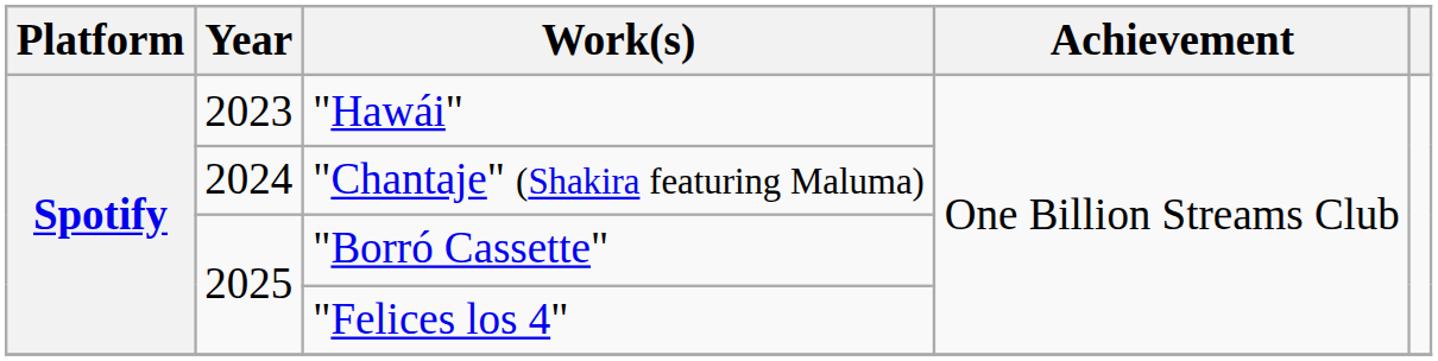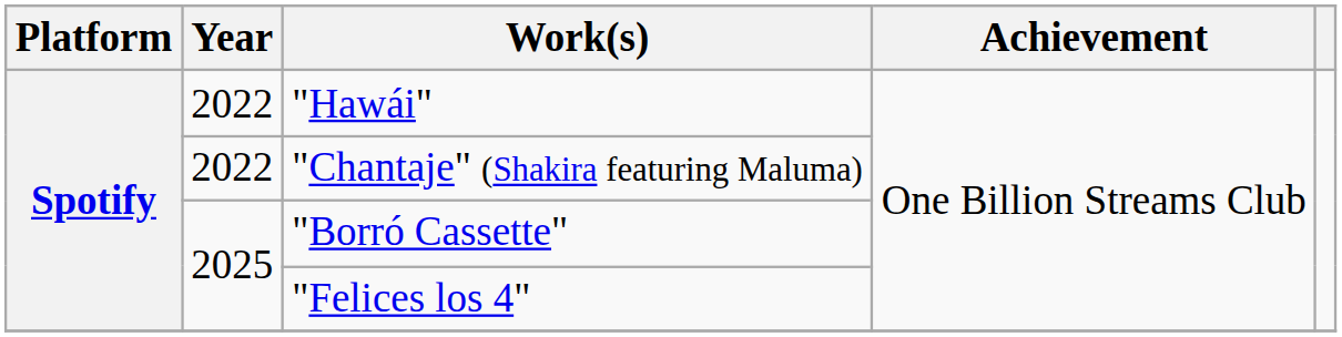 <table class="wikitable sortable plainrowheaders">
 <tr style="background:#ccc; text-align:center;">
 <th scope="col">Platform</th>
 <th scope="col">Year</th>
 <th scope="col">Work(s)</th>
 <th scope="col">Achievement</th>
 <th scope="col" class="unsortable"></th>
 </tr>
 <tr>
 <th scope="row" rowspan="4"><a href='#'>Spotify</a></th>
-<td>2023</td>
+<td>2022</td>
 <td>"<a href='#'>Hawái</a>"</td>
 <td rowspan="4">One Billion Streams Club</td>
 <td style="text-align:center;" rowspan="4"></td>
 </tr>
 <tr>
-<td>2024</td>
+<td>2022</td>
 <td>"<a href='#'>Chantaje</a>" <small>(<a href='#'>Shakira</a> featuring Maluma)</small></td>
 </tr>
 <tr>
 <td rowspan="2">2025</td>
 <td>"<a href='#'>Borró Cassette</a>"</td>
 </tr>
 <tr>
 <td>"<a href='#'>Felices los 4</a>"</td>
 </tr>
 <tr>
 </tr>
 </table>
